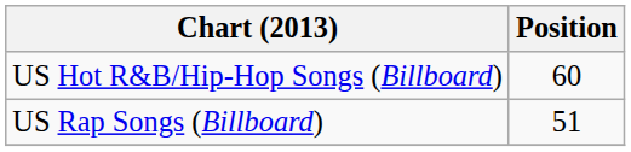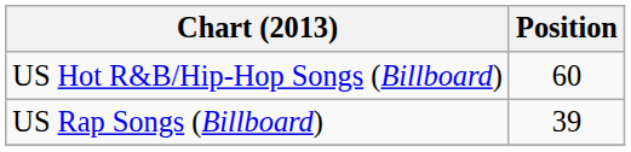 <table class="wikitable">
 <tr>
 <th scope="col">Chart (2013)</th>
 <th scope="col">Position</th>
 </tr>
 <tr>
 <td>US <a href='#'>Hot R&B/Hip-Hop Songs</a> (<em><a href='#'>Billboard</a></em>)</td>
 <td style="text-align:center;">60</td>
 </tr>
 <tr>
 <td>US <a href='#'>Rap Songs</a> (<em><a href='#'>Billboard</a></em>)</td>
-<td style="text-align:center;">51</td>
+<td style="text-align:center;">39</td>
 </tr>
 <tr>
 </tr>
 </table>
